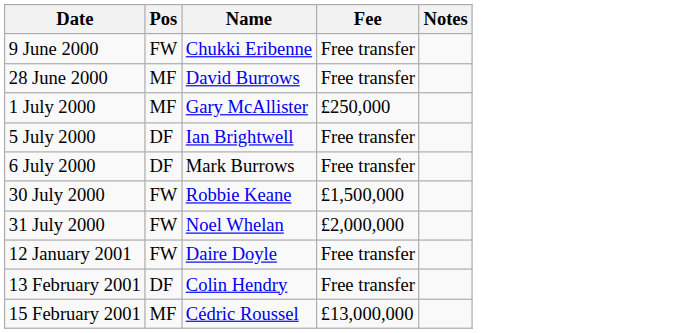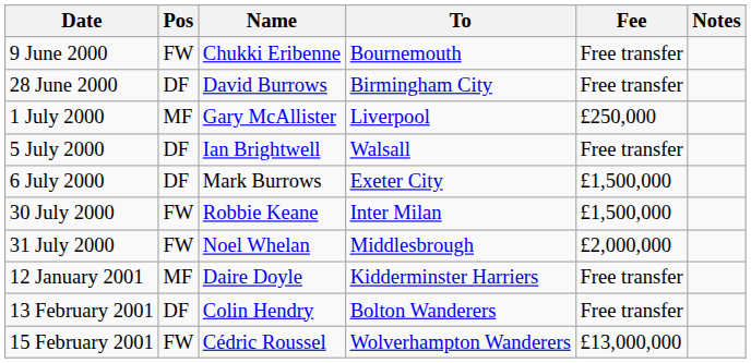 <table class="wikitable">
 <tr>
 <th>Date</th>
 <th>Pos</th>
 <th>Name</th>
+<th>To</th>
 <th>Fee</th>
 <th>Notes</th>
 </tr>
 <tr>
 <td>9 June 2000</td>
 <td>FW</td>
 <td> <a href='#'>Chukki Eribenne</a></td>
+<td> <a href='#'>Bournemouth</a></td>
 <td>Free transfer</td>
 <td></td>
 </tr>
 <tr>
 <td>28 June 2000</td>
-<td>MF</td>
+<td>DF</td>
 <td> <a href='#'>David Burrows</a></td>
+<td> <a href='#'>Birmingham City</a></td>
 <td>Free transfer</td>
 <td></td>
 </tr>
 <tr>
 <td>1 July 2000</td>
 <td>MF</td>
 <td> <a href='#'>Gary McAllister</a></td>
+<td> <a href='#'>Liverpool</a></td>
 <td>£250,000</td>
 <td></td>
 </tr>
 <tr>
 <td>5 July 2000</td>
 <td>DF</td>
 <td> <a href='#'>Ian Brightwell</a></td>
+<td> <a href='#'>Walsall</a></td>
 <td>Free transfer</td>
 <td></td>
 </tr>
 <tr>
 <td>6 July 2000</td>
 <td>DF</td>
 <td> Mark Burrows</td>
-<td>Free transfer</td>
+<td> <a href='#'>Exeter City</a></td>
+<td>£1,500,000</td>
 <td></td>
 </tr>
 <tr>
 <td>30 July 2000</td>
 <td>FW</td>
 <td> <a href='#'>Robbie Keane</a></td>
+<td> <a href='#'>Inter Milan</a></td>
 <td>£1,500,000</td>
 <td></td>
 </tr>
 <tr>
 <td>31 July 2000</td>
 <td>FW</td>
 <td> <a href='#'>Noel Whelan</a></td>
+<td> <a href='#'>Middlesbrough</a></td>
 <td>£2,000,000</td>
 <td></td>
 </tr>
 <tr>
 <td>12 January 2001</td>
-<td>FW</td>
+<td>MF</td>
 <td> <a href='#'>Daire Doyle</a></td>
+<td> <a href='#'>Kidderminster Harriers</a></td>
 <td>Free transfer</td>
 <td></td>
 </tr>
 <tr>
 <td>13 February 2001</td>
 <td>DF</td>
 <td> <a href='#'>Colin Hendry</a></td>
+<td> <a href='#'>Bolton Wanderers</a></td>
 <td>Free transfer</td>
 <td></td>
 </tr>
 <tr>
 <td>15 February 2001</td>
-<td>MF</td>
+<td>FW</td>
 <td> <a href='#'>Cédric Roussel</a></td>
+<td> <a href='#'>Wolverhampton Wanderers</a></td>
 <td>£13,000,000</td>
 <td></td>
 </tr>
 </table>
